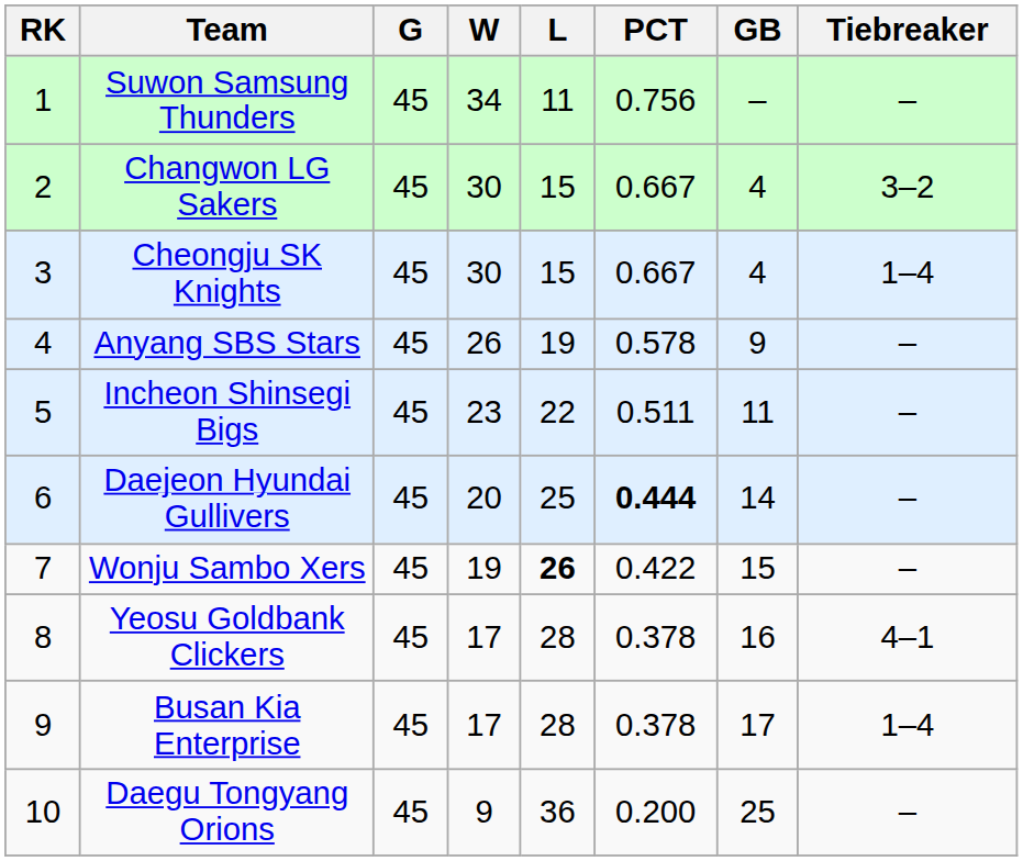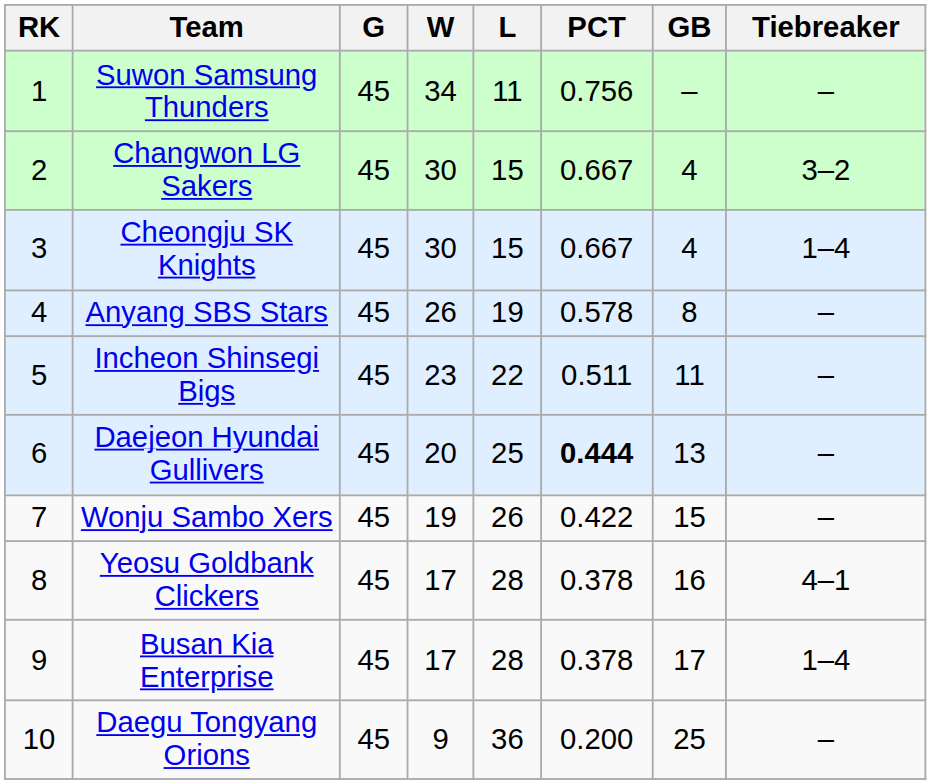 <table class="wikitable" width="57%" style="text-align:center;">
 <tr>
 <th width=3%>RK</th>
 <th width=20%>Team</th>
 <th width=5%>G</th>
 <th width=5%>W</th>
 <th width=5%>L</th>
 <th width=6%>PCT</th>
 <th width=4%>GB</th>
 <th width=9%>Tiebreaker</th>
 </tr>
 <tr align=center; bgcolor=#ccffcc>
 <td>1</td>
 <td><a href='#'>Suwon Samsung Thunders</a></td>
 <td>45</td>
 <td>34</td>
 <td>11</td>
 <td>0.756</td>
 <td>–</td>
 <td>–</td>
 </tr>
 <tr align=center; bgcolor=#ccffcc>
 <td>2</td>
 <td><a href='#'>Changwon LG Sakers</a></td>
 <td>45</td>
 <td>30</td>
 <td>15</td>
 <td>0.667</td>
 <td>4</td>
 <td>3–2</td>
 </tr>
 <tr align=center; bgcolor=#dfefff>
 <td>3</td>
 <td><a href='#'>Cheongju SK Knights</a></td>
 <td>45</td>
 <td>30</td>
 <td>15</td>
 <td>0.667</td>
 <td>4</td>
 <td>1–4</td>
 </tr>
 <tr align=center; bgcolor=#dfefff>
 <td>4</td>
 <td><a href='#'>Anyang SBS Stars</a></td>
 <td>45</td>
 <td>26</td>
 <td>19</td>
 <td>0.578</td>
-<td>9</td>
+<td>8</td>
 <td>–</td>
 </tr>
 <tr align=center; bgcolor=#dfefff>
 <td>5</td>
 <td><a href='#'>Incheon Shinsegi Bigs</a></td>
 <td>45</td>
 <td>23</td>
 <td>22</td>
 <td>0.511</td>
 <td>11</td>
 <td>–</td>
 </tr>
 <tr align=center; bgcolor=#dfefff>
 <td>6</td>
 <td><a href='#'>Daejeon Hyundai Gullivers</a></td>
 <td>45</td>
 <td>20</td>
 <td>25</td>
 <td><strong>0.444</strong></td>
-<td>14</td>
+<td>13</td>
 <td>–</td>
 </tr>
 <tr align=center>
 <td>7</td>
 <td><a href='#'>Wonju Sambo Xers</a></td>
 <td>45</td>
 <td>19</td>
-<td><strong>26</strong></td>
+<td>26</td>
 <td>0.422</td>
 <td>15</td>
 <td>–</td>
 </tr>
 <tr align=center>
 <td>8</td>
 <td><a href='#'>Yeosu Goldbank Clickers</a></td>
 <td>45</td>
 <td>17</td>
 <td>28</td>
 <td>0.378</td>
 <td>16</td>
 <td>4–1</td>
 </tr>
 <tr align=center>
 <td>9</td>
 <td><a href='#'>Busan Kia Enterprise</a></td>
 <td>45</td>
 <td>17</td>
 <td>28</td>
 <td>0.378</td>
 <td>17</td>
 <td>1–4</td>
 </tr>
 <tr align=center>
 <td>10</td>
 <td><a href='#'>Daegu Tongyang Orions</a></td>
 <td>45</td>
 <td>9</td>
 <td>36</td>
 <td>0.200</td>
 <td>25</td>
 <td>–</td>
 </tr>
 </table>
